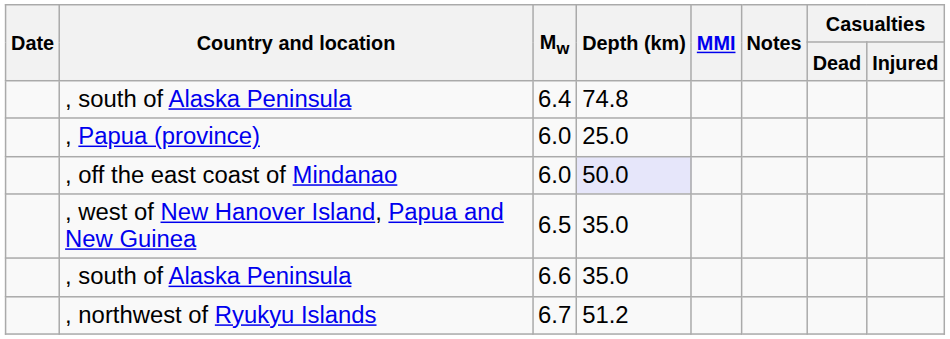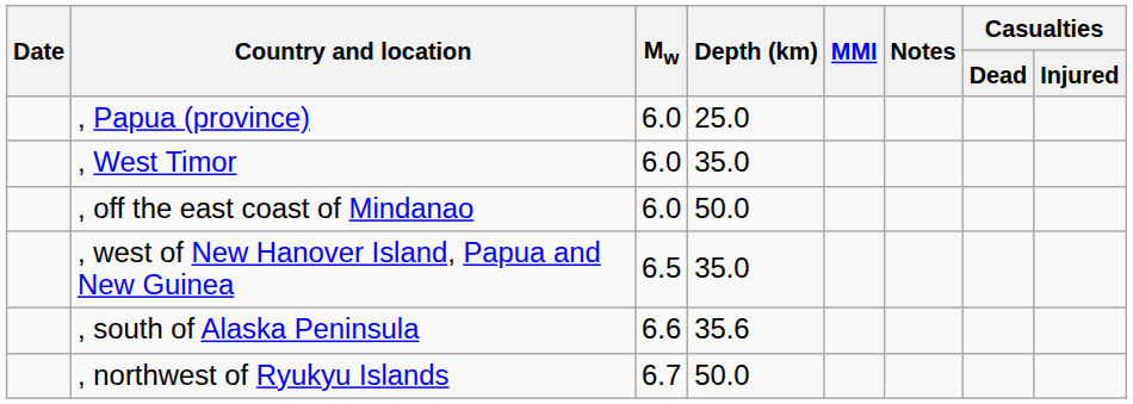 <table class="wikitable sortable sort-under" style="border:1px black; margin-left:1em;">
 <tr>
 <th rowspan="2"><small>Date</small></th>
 <th rowspan="2" style="width: 310px"><small>Country and location</small></th>
 <th rowspan="2"><small>M<sub>w</sub></small></th>
 <th rowspan="2"><small>Depth (km)</small></th>
 <th rowspan="2"><small><a href='#'>MMI</a></small></th>
 <th rowspan="2" class="unsortable"><small>Notes</small></th>
 <th colspan="2"><small>Casualties</small></th>
 </tr>
 <tr>
 <th><small>Dead</small></th>
 <th><small>Injured</small></th>
 </tr>
 <tr>
 <td></td>
-<td>, south of <a href='#'>Alaska Peninsula</a></td>
-<td>6.4</td>
-<td>74.8</td>
-<td></td>
-<td></td>
-<td></td>
-<td></td>
-</tr>
-<tr>
-<td></td>
 <td>, <a href='#'>Papua (province)</a></td>
 <td>6.0</td>
 <td>25.0</td>
 <td></td>
 <td></td>
 <td></td>
 <td></td>
 </tr>
 <tr>
 <td></td>
+<td>, <a href='#'>West Timor</a></td>
+<td>6.0</td>
+<td>35.0</td>
+<td></td>
+<td></td>
+<td></td>
+<td></td>
+</tr>
+<tr>
+<td></td>
 <td>, off the east coast of <a href='#'>Mindanao</a></td>
 <td>6.0</td>
-<td style="background: lavender;">50.0</td>
+<td>50.0</td>
 <td></td>
 <td></td>
 <td></td>
 <td></td>
 </tr>
 <tr>
 <td></td>
 <td>, west of <a href='#'>New Hanover Island</a>, <a href='#'>Papua and New Guinea</a></td>
 <td>6.5</td>
 <td>35.0</td>
 <td></td>
 <td></td>
 <td></td>
 <td></td>
 </tr>
 <tr>
 <td></td>
 <td>, south of <a href='#'>Alaska Peninsula</a></td>
 <td>6.6</td>
-<td>35.0</td>
+<td>35.6</td>
 <td></td>
 <td></td>
 <td></td>
 <td></td>
 </tr>
 <tr>
 <td></td>
 <td>, northwest of <a href='#'>Ryukyu Islands</a></td>
 <td>6.7</td>
-<td>51.2</td>
+<td>50.0</td>
 <td></td>
 <td></td>
 <td></td>
 <td></td>
 </tr>
 </table>
